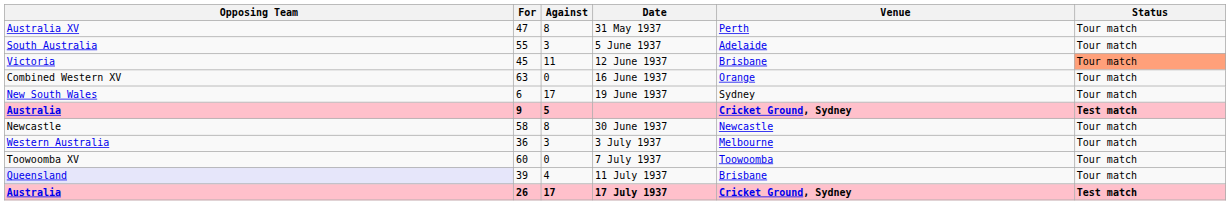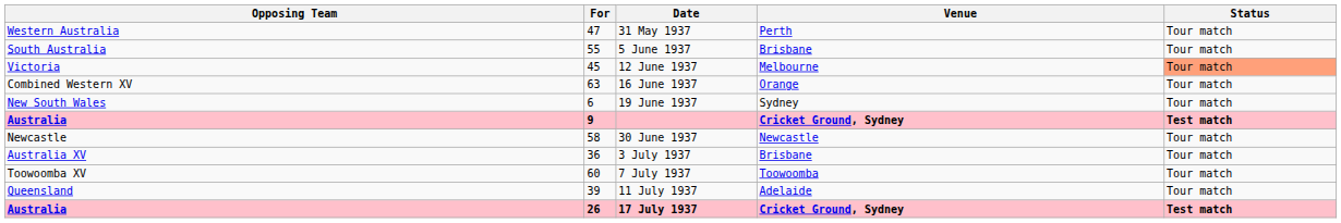 <table class = "wikitable" style="width: 80%; border: 1px solid darkgray">
 <tr>
 <th scope="col" width="37%">Opposing Team</th>
 <th scope="col" width="2%">For</th>
-<th scope="col" width="3%">Against</th>
 <th scope="col" width="9%">Date</th>
 <th scope="col" width="26%">Venue</th>
 <th scope="col" width="11%">Status</th>
 </tr>
 <tr>
-<td> <a href='#'>Australia XV</a></td>
+<td> <a href='#'>Western Australia</a></td>
 <td>47</td>
-<td>8</td>
 <td>31 May 1937</td>
 <td><a href='#'>Perth</a></td>
 <td>Tour match</td>
 </tr>
 <tr>
 <td> <a href='#'>South Australia</a></td>
 <td>55</td>
-<td>3</td>
 <td>5 June 1937</td>
-<td><a href='#'>Adelaide</a></td>
+<td><a href='#'>Brisbane</a></td>
 <td>Tour match</td>
 </tr>
 <tr>
 <td> <a href='#'>Victoria</a></td>
 <td>45</td>
-<td>11</td>
 <td>12 June 1937</td>
-<td><a href='#'>Brisbane</a></td>
+<td><a href='#'>Melbourne</a></td>
 <td style="background: lightsalmon;">Tour match</td>
 </tr>
 <tr>
 <td>Combined Western XV</td>
 <td>63</td>
-<td>0</td>
 <td>16 June 1937</td>
 <td><a href='#'>Orange</a></td>
 <td>Tour match</td>
 </tr>
 <tr>
 <td> <a href='#'>New South Wales</a></td>
 <td>6</td>
-<td>17</td>
 <td>19 June 1937</td>
 <td>Sydney</td>
 <td>Tour match</td>
 </tr>
 <tr bgcolor=pink>
 <td> <strong><a href='#'>Australia</a></strong></td>
 <td><strong>9</strong></td>
-<td><strong>5</strong></td>
 <td><strong></strong></td>
 <td><strong><a href='#'>Cricket Ground</a>, Sydney</strong></td>
 <td><strong>Test match</strong></td>
 </tr>
 <tr>
 <td>Newcastle</td>
 <td>58</td>
-<td>8</td>
 <td>30 June 1937</td>
 <td><a href='#'>Newcastle</a></td>
 <td>Tour match</td>
 </tr>
 <tr>
-<td> <a href='#'>Western Australia</a></td>
+<td> <a href='#'>Australia XV</a></td>
 <td>36</td>
-<td>3</td>
 <td>3 July 1937</td>
-<td><a href='#'>Melbourne</a></td>
+<td><a href='#'>Brisbane</a></td>
 <td>Tour match</td>
 </tr>
 <tr>
 <td>Toowoomba XV</td>
 <td>60</td>
-<td>0</td>
 <td>7 July 1937</td>
 <td><a href='#'>Toowoomba</a></td>
 <td>Tour match</td>
 </tr>
 <tr>
-<td style="background: lavender;"> <a href='#'>Queensland</a></td>
+<td> <a href='#'>Queensland</a></td>
 <td>39</td>
-<td>4</td>
 <td>11 July 1937</td>
-<td><a href='#'>Brisbane</a></td>
+<td><a href='#'>Adelaide</a></td>
 <td>Tour match</td>
 </tr>
 <tr bgcolor=pink>
 <td> <strong><a href='#'>Australia</a></strong></td>
 <td><strong>26</strong></td>
-<td><strong>17</strong></td>
 <td><strong>17 July 1937</strong></td>
 <td><strong><a href='#'>Cricket Ground</a>, Sydney</strong></td>
 <td><strong>Test match</strong></td>
 </tr>
 </table>
